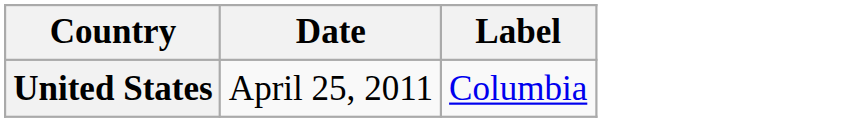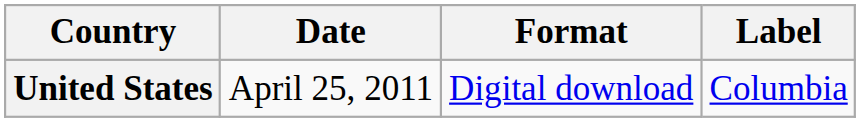 <table class="wikitable plainrowheaders">
 <tr>
 <th scope="col">Country</th>
 <th scope="col">Date</th>
+<th scope="col">Format</th>
 <th scope="col">Label</th>
 </tr>
 <tr>
 <th scope="row">United States</th>
 <td>April 25, 2011</td>
+<td><a href='#'>Digital download</a></td>
 <td><a href='#'>Columbia</a></td>
 </tr>
 </table>
